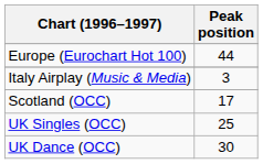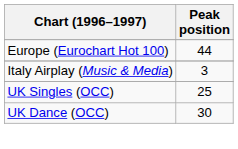 <table class="wikitable sortable">
 <tr>
 <th>Chart (1996–1997)</th>
 <th>Peak<br>position</th>
 </tr>
 <tr>
 </tr>
 <tr>
 <td>Europe (<a href='#'>Eurochart Hot 100</a>)</td>
 <td align=center>44</td>
 </tr>
 <tr>
 </tr>
 <tr>
 </tr>
 <tr>
 <td>Italy Airplay (<em><a href='#'>Music & Media</a></em>)</td>
 <td align=center>3</td>
 </tr>
 <tr>
 </tr>
 <tr>
-<td>Scotland (<a href='#'>OCC</a>)</td>
-<td align=center>17</td>
-</tr>
-<tr>
 <td><a href='#'>UK Singles</a> (<a href='#'>OCC</a>)</td>
 <td align=center>25</td>
 </tr>
 <tr>
 <td><a href='#'>UK Dance</a> (<a href='#'>OCC</a>)</td>
 <td align=center>30</td>
 </tr>
 </table>
